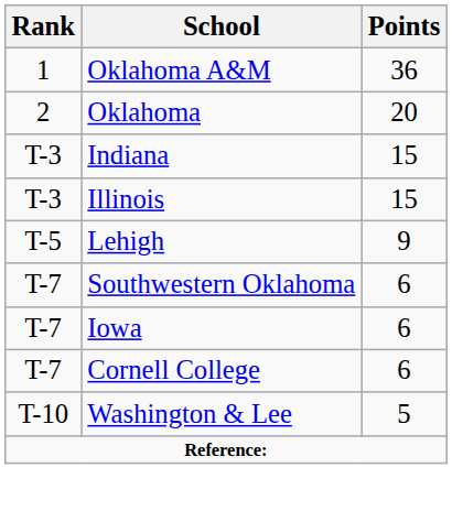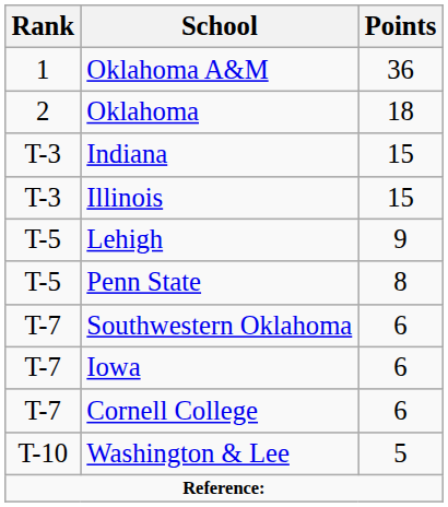 <table class="wikitable" style="text-align:center">
 <tr>
 <th>Rank</th>
 <th>School</th>
 <th>Points</th>
 </tr>
 <tr>
 <td>1</td>
 <td align=left><a href='#'>Oklahoma A&M</a></td>
 <td>36</td>
 </tr>
 <tr>
 <td>2</td>
 <td align=left><a href='#'>Oklahoma</a></td>
-<td>20</td>
+<td>18</td>
 </tr>
 <tr>
 <td>T-3</td>
 <td align=left><a href='#'>Indiana</a></td>
 <td>15</td>
 </tr>
 <tr>
 <td>T-3</td>
 <td align=left><a href='#'>Illinois</a></td>
 <td>15</td>
 </tr>
 <tr>
 <td>T-5</td>
 <td align=left><a href='#'>Lehigh</a></td>
 <td>9</td>
+</tr>
+<tr>
+<td>T-5</td>
+<td align=left><a href='#'>Penn State</a></td>
+<td>8</td>
 </tr>
 <tr>
 <td>T-7</td>
 <td align=left><a href='#'>Southwestern Oklahoma</a></td>
 <td>6</td>
 </tr>
 <tr>
 <td>T-7</td>
 <td align=left><a href='#'>Iowa</a></td>
 <td>6</td>
 </tr>
 <tr>
 <td>T-7</td>
 <td align=left><a href='#'>Cornell College</a></td>
 <td>6</td>
 </tr>
 <tr>
 <td>T-10</td>
 <td align=left><a href='#'>Washington & Lee</a></td>
 <td>5</td>
 </tr>
 <tr>
 <td colspan="3"  style="font-size:8pt; text-align:center;"><strong>Reference:</strong></td>
 </tr>
 </table>
